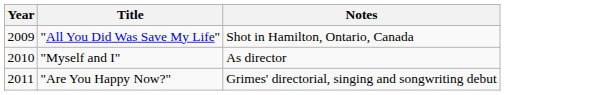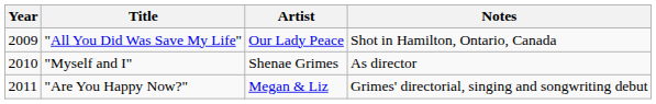 <table class="wikitable">
 <tr>
 <th>Year</th>
 <th>Title</th>
+<th>Artist</th>
 <th>Notes</th>
 </tr>
 <tr>
 <td>2009</td>
 <td>"<a href='#'>All You Did Was Save My Life</a>"</td>
+<td><a href='#'>Our Lady Peace</a></td>
 <td>Shot in Hamilton, Ontario, Canada</td>
 </tr>
 <tr>
 <td>2010</td>
 <td>"Myself and I"</td>
+<td>Shenae Grimes</td>
 <td>As director</td>
 </tr>
 <tr>
 <td>2011</td>
 <td>"Are You Happy Now?"</td>
+<td><a href='#'>Megan & Liz</a></td>
 <td>Grimes' directorial, singing and songwriting debut</td>
 </tr>
 </table>
